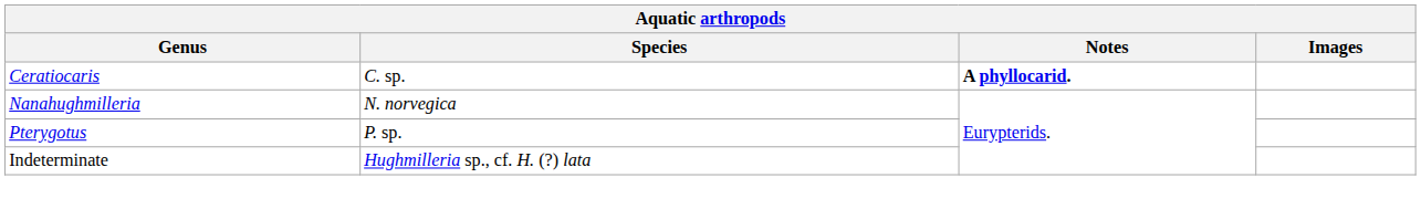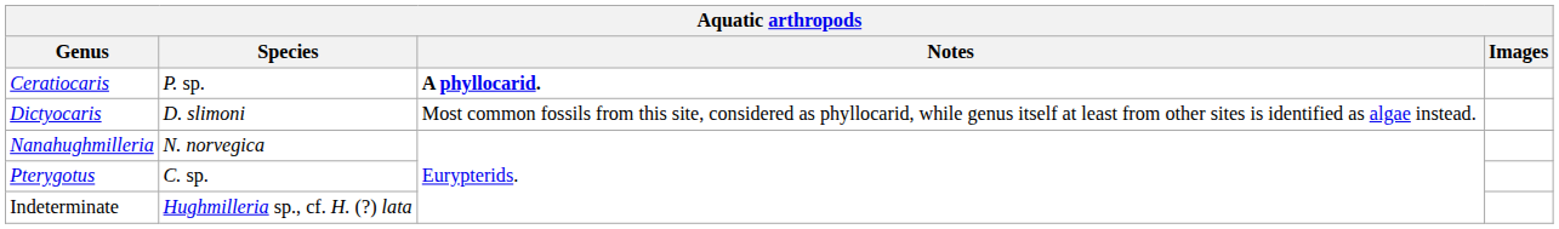 <table class="wikitable sortable" style="background:white; width:100%;">
 <tr>
 <th colspan="4" align="center">Aquatic <a href='#'>arthropods</a></th>
 </tr>
 <tr>
 <th>Genus</th>
 <th>Species</th>
 <th>Notes</th>
 <th>Images</th>
 </tr>
 <tr>
 <td><em><a href='#'>Ceratiocaris</a></em></td>
-<td><em>C. </em>sp.</td>
+<td><em>P. </em>sp.</td>
 <td><strong>A <a href='#'>phyllocarid</a>.</strong></td>
+<td></td>
+</tr>
+<tr>
+<td><em><a href='#'>Dictyocaris</a></em></td>
+<td><em>D. slimoni</em></td>
+<td>Most common fossils from this site, considered as phyllocarid, while genus itself at least from other sites is identified as <a href='#'>algae</a> instead.</td>
 <td></td>
 </tr>
 <tr>
 <td><em><a href='#'>Nanahughmilleria</a></em></td>
 <td><em>N. norvegica</em></td>
 <td rowspan="3"><a href='#'>Eurypterids</a>.</td>
 <td></td>
 </tr>
 <tr>
 <td><em><a href='#'>Pterygotus</a></em></td>
-<td><em>P. </em>sp.</td>
+<td><em>C. </em>sp.</td>
 <td></td>
 </tr>
 <tr>
 <td>Indeterminate</td>
 <td><em><a href='#'>Hughmilleria</a></em> sp., cf. <em>H.</em> (?) <em>lata</em></td>
 <td></td>
 </tr>
 </table>
